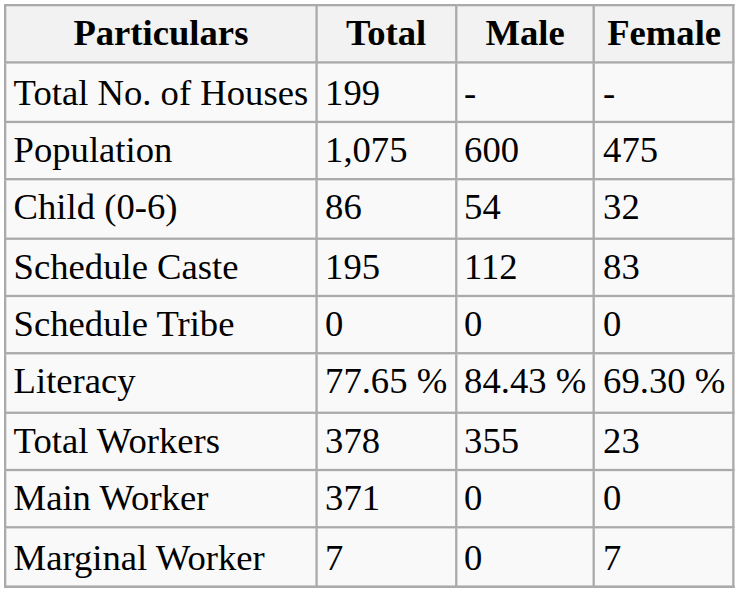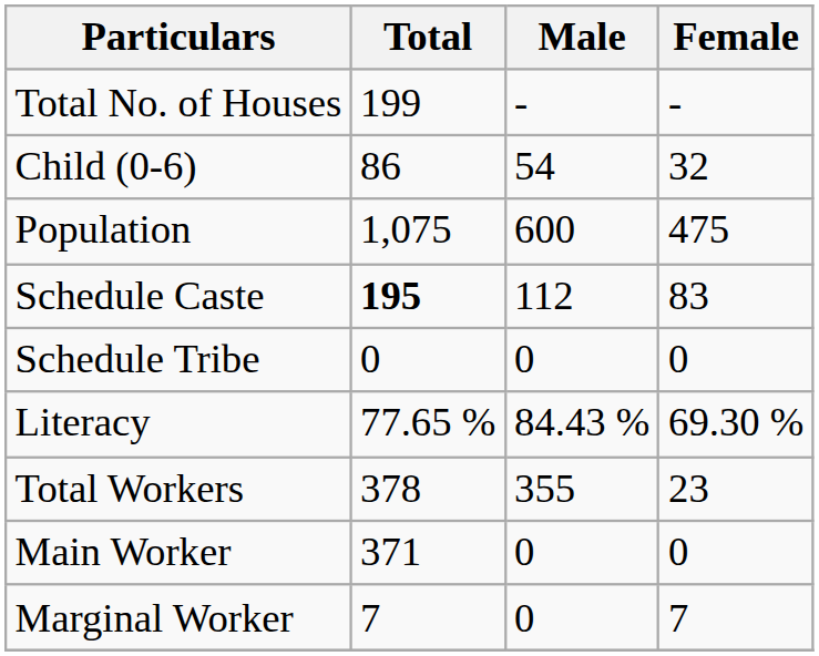 <table class="wikitable sortable">
 <tr>
 <th>Particulars</th>
 <th>Total</th>
 <th>Male</th>
 <th>Female</th>
 </tr>
 <tr>
 <td>Total No. of Houses</td>
 <td>199</td>
 <td>-</td>
 <td>-</td>
 </tr>
 <tr>
+<td>Child (0-6)</td>
+<td>86</td>
+<td>54</td>
+<td>32</td>
+</tr>
+<tr>
 <td>Population</td>
 <td>1,075</td>
 <td>600</td>
 <td>475</td>
 </tr>
 <tr>
-<td>Child (0-6)</td>
-<td>86</td>
-<td>54</td>
-<td>32</td>
-</tr>
-<tr>
 <td>Schedule Caste</td>
-<td>195</td>
+<td><strong>195</strong></td>
 <td>112</td>
 <td>83</td>
 </tr>
 <tr>
 <td>Schedule Tribe</td>
 <td>0</td>
 <td>0</td>
 <td>0</td>
 </tr>
 <tr>
 <td>Literacy</td>
 <td>77.65 %</td>
 <td>84.43 %</td>
 <td>69.30 %</td>
 </tr>
 <tr>
 <td>Total Workers</td>
 <td>378</td>
 <td>355</td>
 <td>23</td>
 </tr>
 <tr>
 <td>Main Worker</td>
 <td>371</td>
 <td>0</td>
 <td>0</td>
 </tr>
 <tr>
 <td>Marginal Worker</td>
 <td>7</td>
 <td>0</td>
 <td>7</td>
 </tr>
 <tr>
 </tr>
 </table>
